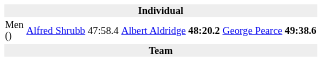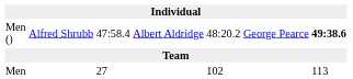 <table>
 <tr>
 <td colspan=7 bgcolor=#eeeeee style=text-align:center;><strong>Individual</strong></td>
 </tr>
 <tr>
 <td>Men<br>()</td>
 <td><a href='#'>Alfred Shrubb</a><br></td>
 <td>47:58.4</td>
 <td><a href='#'>Albert Aldridge</a><br></td>
-<td><strong>48:20.2</strong></td>
+<td>48:20.2</td>
 <td><a href='#'>George Pearce</a><br></td>
 <td><strong>49:38.6</strong></td>
 </tr>
 <tr>
 <td colspan=7 bgcolor=#eeeeee style=text-align:center;><strong>Team</strong></td>
 </tr>
+<tr>
+<td>Men</td>
+<td></td>
+<td>27</td>
+<td></td>
+<td>102</td>
+<td></td>
+<td>113</td>
+</tr>
 </table>
